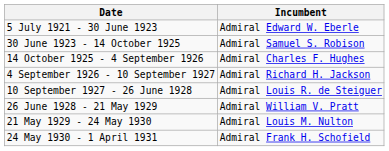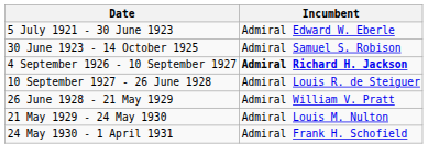 <table class=wikitable>
 <tr>
 <th>Date</th>
 <th>Incumbent</th>
 </tr>
 <tr>
 <td>5 July 1921 - 30 June 1923</td>
 <td>Admiral <a href='#'>Edward W. Eberle</a></td>
 </tr>
 <tr>
 <td>30 June 1923 - 14 October 1925</td>
 <td>Admiral <a href='#'>Samuel S. Robison</a></td>
 </tr>
 <tr>
-<td>14 October 1925 - 4 September 1926</td>
-<td>Admiral <a href='#'>Charles F. Hughes</a></td>
-</tr>
-<tr>
 <td>4 September 1926 - 10 September 1927</td>
-<td>Admiral <a href='#'>Richard H. Jackson</a></td>
+<td><strong>Admiral <a href='#'>Richard H. Jackson</a></strong></td>
 </tr>
 <tr>
 <td>10 September 1927 - 26 June 1928</td>
 <td>Admiral <a href='#'>Louis R. de Steiguer</a></td>
 </tr>
 <tr>
 <td>26 June 1928 - 21 May 1929</td>
 <td>Admiral <a href='#'>William V. Pratt</a></td>
 </tr>
 <tr>
 <td>21 May 1929 - 24 May 1930</td>
 <td>Admiral <a href='#'>Louis M. Nulton</a></td>
 </tr>
 <tr>
 <td>24 May 1930 - 1 April 1931</td>
 <td>Admiral <a href='#'>Frank H. Schofield</a></td>
 </tr>
 </table>
